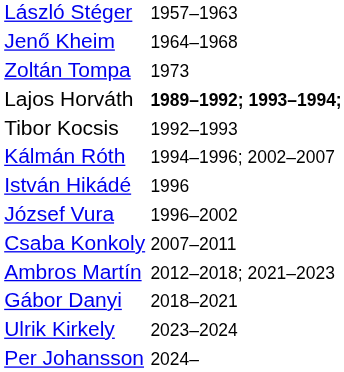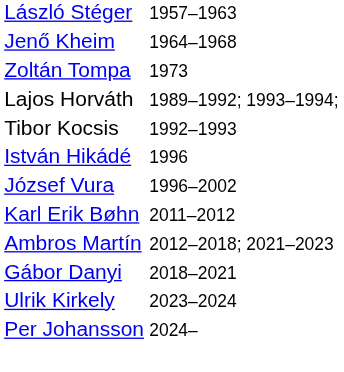 <table>
 <tr>
 <td></td>
 <td><a href='#'>László Stéger</a></td>
 <td><small>1957–1963</small></td>
 </tr>
 <tr>
 <td></td>
 <td><a href='#'>Jenő Kheim</a></td>
 <td><small>1964–1968</small></td>
 </tr>
 <tr>
 <td></td>
 <td><a href='#'>Zoltán Tompa</a></td>
 <td><small>1973</small></td>
 </tr>
 <tr>
 <td></td>
 <td>Lajos Horváth</td>
-<td><strong><small>1989–1992; 1993–1994;</small></strong></td>
+<td><small>1989–1992; 1993–1994;</small></td>
 </tr>
 <tr>
 <td></td>
 <td>Tibor Kocsis</td>
 <td><small>1992–1993</small></td>
-</tr>
-<tr>
-<td></td>
-<td><a href='#'>Kálmán Róth</a></td>
-<td><small>1994–1996; 2002–2007</small></td>
 </tr>
 <tr>
 <td></td>
 <td><a href='#'>István Hikádé</a></td>
 <td><small>1996</small></td>
 </tr>
 <tr>
 <td></td>
 <td><a href='#'>József Vura</a></td>
 <td><small>1996–2002</small></td>
 </tr>
 <tr>
 <td></td>
-<td><a href='#'>Csaba Konkoly</a></td>
-<td><small>2007–2011</small></td>
+<td><a href='#'>Karl Erik Bøhn</a></td>
+<td><small>2011–2012</small></td>
 </tr>
 <tr>
 <td></td>
 <td><a href='#'>Ambros Martín</a></td>
 <td><small>2012–2018; 2021–2023</small></td>
 </tr>
 <tr>
 <td></td>
 <td><a href='#'>Gábor Danyi</a></td>
 <td><small>2018–2021</small></td>
 </tr>
 <tr>
 <td></td>
 <td><a href='#'>Ulrik Kirkely</a></td>
 <td><small>2023–2024</small></td>
 </tr>
 <tr>
 <td></td>
 <td><a href='#'>Per Johansson</a></td>
 <td><small>2024–</small></td>
 </tr>
 </table>
